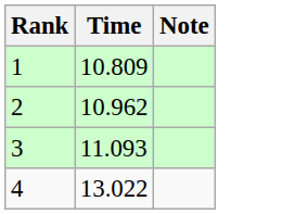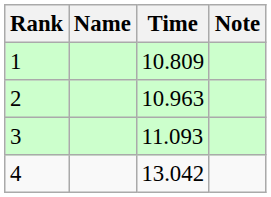 <table class="wikitable" style="font-size:95%" style="text-align:center; width:35em;">
 <tr>
 <th>Rank</th>
+<th>Name</th>
 <th>Time</th>
 <th>Note</th>
 </tr>
 <tr bgcolor=ccffcc>
 <td>1</td>
+<td align=left></td>
 <td>10.809</td>
 <td></td>
 </tr>
 <tr bgcolor=ccffcc>
 <td>2</td>
-<td>10.962</td>
+<td align=left></td>
+<td>10.963</td>
 <td></td>
 </tr>
 <tr bgcolor=ccffcc>
 <td>3</td>
+<td align=left></td>
 <td>11.093</td>
 <td></td>
 </tr>
 <tr>
 <td>4</td>
-<td>13.022</td>
+<td align=left></td>
+<td>13.042</td>
 <td></td>
 </tr>
 </table>
